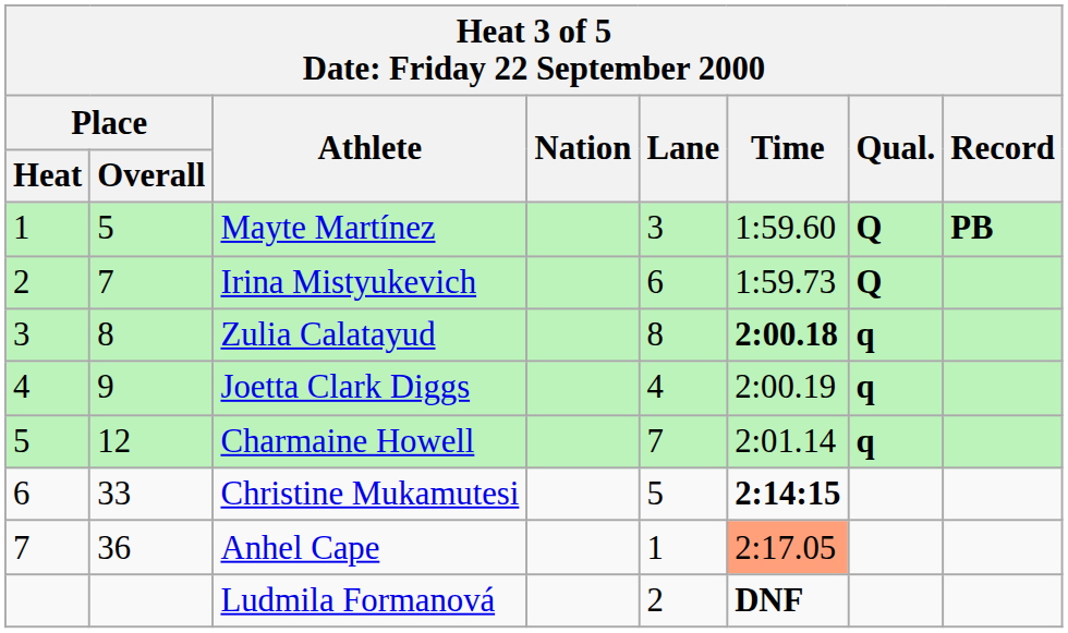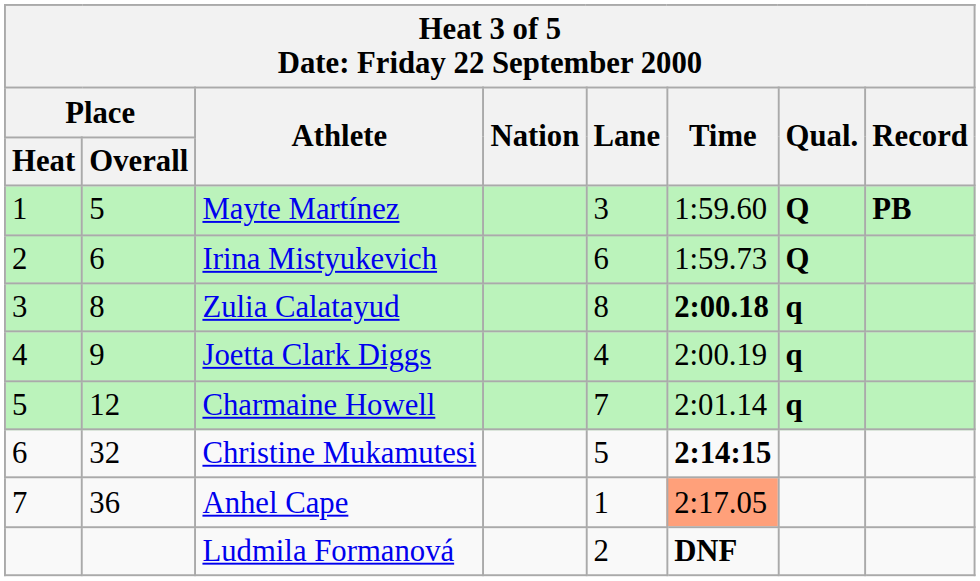 <table class="wikitable sortable">
 <tr>
 <th colspan=9>Heat 3 of 5 <br> Date: Friday 22 September 2000 <br></th>
 </tr>
 <tr>
 <th colspan=2>Place</th>
 <th rowspan=2>Athlete</th>
 <th rowspan=2>Nation</th>
 <th rowspan=2>Lane</th>
 <th rowspan=2>Time</th>
 <th rowspan=2>Qual.</th>
 <th rowspan=2>Record</th>
 </tr>
 <tr>
 <th>Heat</th>
 <th>Overall</th>
 </tr>
 <tr bgcolor = "bbf3bb">
 <td>1</td>
 <td>5</td>
 <td align="left"><a href='#'>Mayte Martínez</a></td>
 <td align="left"></td>
 <td>3</td>
 <td>1:59.60</td>
 <td><strong>Q</strong></td>
 <td><strong>PB</strong></td>
 </tr>
 <tr bgcolor = "bbf3bb">
 <td>2</td>
-<td>7</td>
+<td>6</td>
 <td align="left"><a href='#'>Irina Mistyukevich</a></td>
 <td align="left"></td>
 <td>6</td>
 <td>1:59.73</td>
 <td><strong>Q</strong></td>
 <td></td>
 </tr>
 <tr bgcolor = "bbf3bb">
 <td>3</td>
 <td>8</td>
 <td align="left"><a href='#'>Zulia Calatayud</a></td>
 <td align="left"></td>
 <td>8</td>
 <td><strong>2:00.18</strong></td>
 <td><strong>q</strong></td>
 <td></td>
 </tr>
 <tr bgcolor = "bbf3bb">
 <td>4</td>
 <td>9</td>
 <td align="left"><a href='#'>Joetta Clark Diggs</a></td>
 <td align="left"></td>
 <td>4</td>
 <td>2:00.19</td>
 <td><strong>q</strong></td>
 <td></td>
 </tr>
 <tr bgcolor = "bbf3bb">
 <td>5</td>
 <td>12</td>
 <td align="left"><a href='#'>Charmaine Howell</a></td>
 <td align="left"></td>
 <td>7</td>
 <td>2:01.14</td>
 <td><strong>q</strong></td>
 <td></td>
 </tr>
 <tr>
 <td>6</td>
-<td>33</td>
+<td>32</td>
 <td align="left"><a href='#'>Christine Mukamutesi</a></td>
 <td align="left"></td>
 <td>5</td>
 <td><strong>2:14:15</strong></td>
 <td></td>
 <td></td>
 </tr>
 <tr>
 <td>7</td>
 <td>36</td>
 <td align="left"><a href='#'>Anhel Cape</a></td>
 <td align="left"></td>
 <td>1</td>
 <td style="background: lightsalmon;">2:17.05</td>
 <td></td>
 <td></td>
 </tr>
 <tr>
 <td></td>
 <td></td>
 <td align="left"><a href='#'>Ludmila Formanová</a></td>
 <td align="left"></td>
 <td>2</td>
 <td><strong>DNF</strong></td>
 <td></td>
 <td></td>
 </tr>
 </table>
